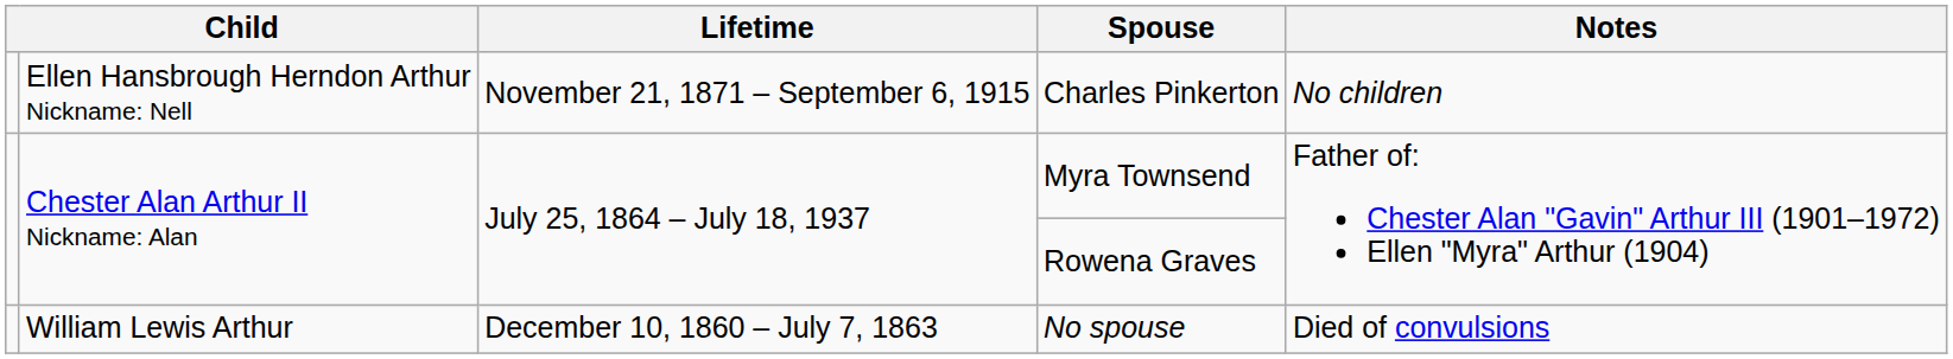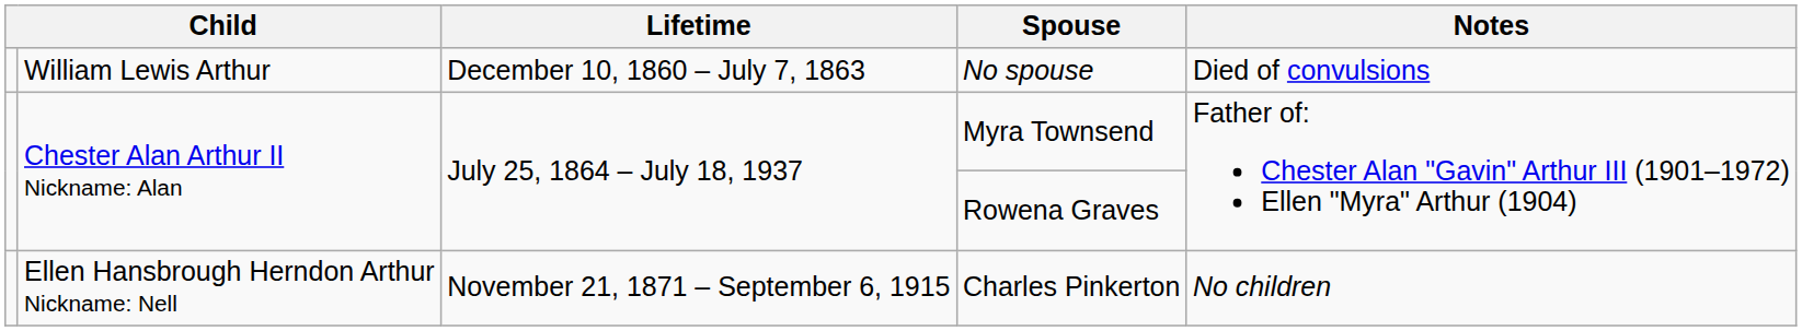 <table class="wikitable">
 <tr>
 <th colspan="2">Child</th>
 <th>Lifetime</th>
 <th>Spouse</th>
 <th>Notes</th>
 </tr>
 <tr>
 <td></td>
-<td>Ellen Hansbrough Herndon Arthur<br><small>Nickname: Nell</small></td>
-<td>November 21, 1871 – September 6, 1915</td>
-<td>Charles Pinkerton</td>
-<td><em>No children</em></td>
+<td>William Lewis Arthur</td>
+<td>December 10, 1860 – July 7, 1863</td>
+<td><em>No spouse</em></td>
+<td>Died of <a href='#'>convulsions</a></td>
 </tr>
 <tr>
 <td rowspan="2"></td>
 <td rowspan="2"><a href='#'>Chester Alan Arthur II</a><br><small>Nickname: Alan</small></td>
 <td rowspan="2">July 25, 1864 – July 18, 1937</td>
 <td>Myra Townsend</td>
 <td rowspan="2">Father of:<br><ul><li><a href='#'>Chester Alan "Gavin" Arthur III</a> (1901–1972)</li><li>Ellen "Myra" Arthur (1904)</li></ul></td>
 </tr>
 <tr>
 <td>Rowena Graves</td>
 </tr>
 <tr>
 <td></td>
-<td>William Lewis Arthur</td>
-<td>December 10, 1860 – July 7, 1863</td>
-<td><em>No spouse</em></td>
-<td>Died of <a href='#'>convulsions</a></td>
+<td>Ellen Hansbrough Herndon Arthur<br><small>Nickname: Nell</small></td>
+<td>November 21, 1871 – September 6, 1915</td>
+<td>Charles Pinkerton</td>
+<td><em>No children</em></td>
 </tr>
 </table>
